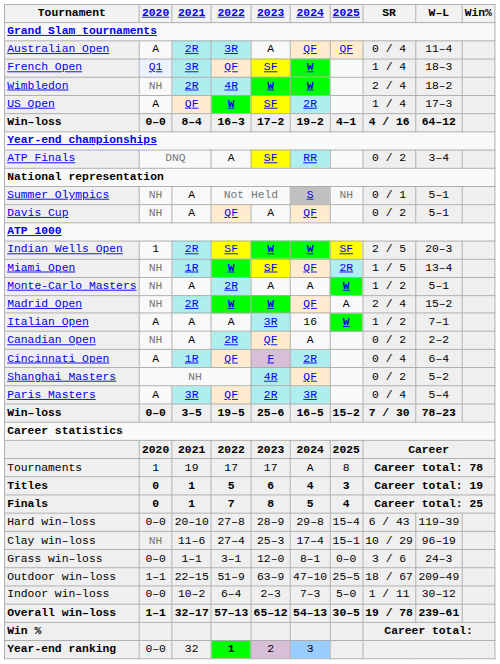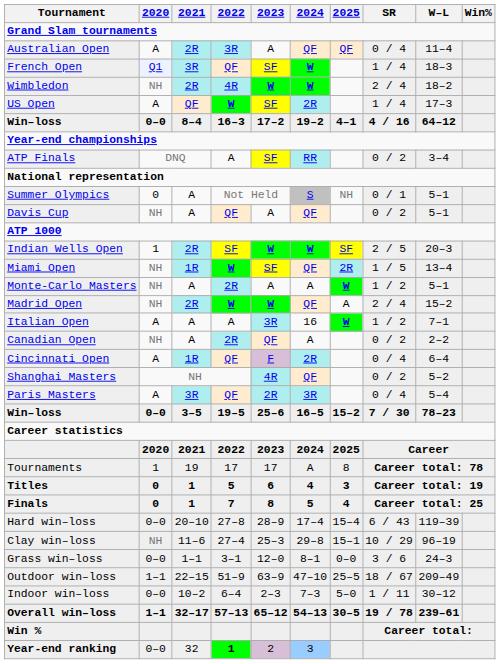 <table class="wikitable nowrap" style=text-align:center;font-size:96%>
 <tr>
 <th>Tournament</th>
 <th><a href='#'>2020</a></th>
 <th><a href='#'>2021</a></th>
 <th><a href='#'>2022</a></th>
 <th><a href='#'>2023</a></th>
 <th><a href='#'>2024</a></th>
 <th><a href='#'>2025</a></th>
 <th>SR</th>
 <th>W–L</th>
 <th>Win%</th>
 </tr>
 <tr>
 <td colspan="10" align="left"><strong><a href='#'>Grand Slam tournaments</a></strong></td>
 </tr>
 <tr>
 <td align=left bgcolor=efefef><a href='#'>Australian Open</a></td>
 <td>A</td>
 <td style=background:#afeeee><a href='#'>2R</a></td>
 <td style=background:#afeeee><a href='#'>3R</a></td>
 <td>A</td>
 <td style=background:#ffebcd><a href='#'>QF</a></td>
 <td style=background:#ffebcd><a href='#'>QF</a></td>
 <td style=background:#efefef>0 / 4</td>
 <td style=background:#efefef>11–4</td>
 <td style=background:#efefef></td>
 </tr>
 <tr>
 <td align=left bgcolor=efefef><a href='#'>French Open</a></td>
 <td style=background:#ecf2ff><a href='#'>Q1</a></td>
 <td style=background:#afeeee><a href='#'>3R</a></td>
 <td style=background:#ffebcd><a href='#'>QF</a></td>
 <td style=background:yellow><a href='#'>SF</a></td>
 <td style=background:lime><a href='#'><strong>W</strong></a></td>
 <td></td>
 <td style=background:#efefef>1 / 4</td>
 <td style=background:#efefef>18–3</td>
 <td style=background:#efefef></td>
 </tr>
 <tr>
 <td align=left bgcolor=efefef><a href='#'>Wimbledon</a></td>
 <td style=color:#767676>NH</td>
 <td style=background:#afeeee><a href='#'>2R</a></td>
 <td style=background:#afeeee><a href='#'>4R</a></td>
 <td style=background:lime><a href='#'><strong>W</strong></a></td>
 <td style=background:lime><a href='#'><strong>W</strong></a></td>
 <td></td>
 <td style=background:#efefef>2 / 4</td>
 <td style=background:#efefef>18–2</td>
 <td style=background:#efefef></td>
 </tr>
 <tr>
 <td align=left bgcolor=efefef><a href='#'>US Open</a></td>
 <td>A</td>
 <td style=background:#ffebcd><a href='#'>QF</a></td>
 <td style=background:lime><a href='#'><strong>W</strong></a></td>
 <td style=background:yellow><a href='#'>SF</a></td>
 <td style=background:#afeeee><a href='#'>2R</a></td>
 <td></td>
 <td style=background:#efefef>1 / 4</td>
 <td style=background:#efefef>17–3</td>
 <td style=background:#efefef></td>
 </tr>
 <tr style=background:#efefef;font-weight:bold>
 <td style=text-align:left>Win–loss</td>
 <td>0–0</td>
 <td>8–4</td>
 <td>16–3</td>
 <td>17–2</td>
 <td>19–2</td>
 <td>4–1</td>
 <td>4 / 16</td>
 <td>64–12</td>
 <td></td>
 </tr>
 <tr>
 <td colspan="10" align="left"><strong><a href='#'>Year-end championships</a></strong></td>
 </tr>
 <tr>
 <td bgcolor=efefef align=left><a href='#'>ATP Finals</a></td>
 <td colspan=2 style=color:#767676>DNQ</td>
 <td>A</td>
 <td style=background:yellow><a href='#'>SF</a></td>
 <td style=background:#afeeee><a href='#'>RR</a></td>
 <td></td>
 <td style=background:#efefef>0 / 2</td>
 <td style=background:#efefef>3–4</td>
 <td style=background:#efefef></td>
 </tr>
 <tr>
 <td colspan="17" align="left"><strong>National representation</strong></td>
 </tr>
 <tr>
 <td align=left bgcolor=efefef><a href='#'>Summer Olympics</a></td>
-<td style=color:#767676>NH</td>
+<td>0</td>
 <td>A</td>
 <td colspan=2 style=color:#767676>Not Held</td>
 <td style=background:silver><a href='#'>S</a></td>
 <td colspan=1 style=color:#767676>NH</td>
 <td style=background:#efefef>0 / 1</td>
 <td style=background:#efefef>5–1</td>
 <td style=background:#efefef></td>
 </tr>
 <tr>
 <td align=left bgcolor=efefef><a href='#'>Davis Cup</a></td>
 <td style=color:#767676>NH</td>
 <td>A</td>
 <td style=background:#ffebcd><a href='#'>QF</a></td>
 <td>A</td>
 <td style=background:#ffebcd><a href='#'>QF</a></td>
 <td></td>
 <td style=background:#efefef>0 / 2</td>
 <td style=background:#efefef>5–1</td>
 <td style=background:#efefef></td>
 </tr>
 <tr>
 <td colspan="10" align="left"><strong><a href='#'>ATP 1000</a></strong></td>
 </tr>
 <tr>
 <td align=left bgcolor=efefef><a href='#'>Indian Wells Open</a></td>
 <td>1</td>
 <td style=background:#afeeee><a href='#'>2R</a></td>
 <td style=background:yellow><a href='#'>SF</a></td>
 <td style=background:lime><a href='#'><strong>W</strong></a></td>
 <td style=background:lime><a href='#'><strong>W</strong></a></td>
 <td style=background:yellow><a href='#'>SF</a></td>
 <td style=background:#efefef>2 / 5</td>
 <td style=background:#efefef>20–3</td>
 <td style=background:#efefef></td>
 </tr>
 <tr>
 <td align=left bgcolor=efefef><a href='#'>Miami Open</a></td>
 <td style=color:#767676>NH</td>
 <td style=background:#afeeee><a href='#'>1R</a></td>
 <td style=background:lime><a href='#'><strong>W</strong></a></td>
 <td style=background:yellow><a href='#'>SF</a></td>
 <td style=background:#ffebcd><a href='#'>QF</a></td>
 <td style=background:#afeeee><a href='#'>2R</a></td>
 <td style=background:#efefef>1 / 5</td>
 <td style=background:#efefef>13–4</td>
 <td style=background:#efefef></td>
 </tr>
 <tr>
 <td align=left bgcolor=efefef><a href='#'>Monte-Carlo Masters</a></td>
 <td style=color:#767676>NH</td>
 <td>A</td>
 <td style=background:#afeeee><a href='#'>2R</a></td>
 <td>A</td>
 <td>A</td>
 <td style=background:lime><a href='#'><strong>W</strong></a></td>
 <td style=background:#efefef>1 / 2</td>
 <td style=background:#efefef>5–1</td>
 <td style=background:#efefef></td>
 </tr>
 <tr>
 <td align=left bgcolor=efefef><a href='#'>Madrid Open</a></td>
 <td style=color:#767676>NH</td>
 <td style=background:#afeeee><a href='#'>2R</a></td>
 <td style=background:lime><a href='#'><strong>W</strong></a></td>
 <td style=background:lime><a href='#'><strong>W</strong></a></td>
 <td style=background:#ffebcd><a href='#'>QF</a></td>
 <td>A</td>
 <td style=background:#efefef>2 / 4</td>
 <td style=background:#efefef>15–2</td>
 <td style=background:#efefef></td>
 </tr>
 <tr>
 <td align=left bgcolor=efefef><a href='#'>Italian Open</a></td>
 <td>A</td>
 <td>A</td>
 <td>A</td>
 <td style=background:#afeeee><a href='#'>3R</a></td>
 <td>16</td>
 <td style=background:lime><strong><a href='#'>W</a></strong></td>
 <td style=background:#efefef>1 / 2</td>
 <td style=background:#efefef>7–1</td>
 <td style=background:#efefef></td>
 </tr>
 <tr>
 <td align=left bgcolor=efefef><a href='#'>Canadian Open</a></td>
 <td style=color:#767676>NH</td>
 <td>A</td>
 <td style=background:#afeeee><a href='#'>2R</a></td>
 <td style=background:#ffebcd><a href='#'>QF</a></td>
 <td>A</td>
 <td></td>
 <td style=background:#efefef>0 / 2</td>
 <td style=background:#efefef>2–2</td>
 <td style=background:#efefef></td>
 </tr>
 <tr>
 <td align=left bgcolor=efefef><a href='#'>Cincinnati Open</a></td>
 <td>A</td>
 <td style=background:#afeeee><a href='#'>1R</a></td>
 <td style=background:#ffebcd><a href='#'>QF</a></td>
 <td style=background:thistle><a href='#'>F</a></td>
 <td style=background:#afeeee><a href='#'>2R</a></td>
 <td></td>
 <td style=background:#efefef>0 / 4</td>
 <td style=background:#efefef>6–4</td>
 <td style=background:#efefef></td>
 </tr>
 <tr>
 <td align=left bgcolor=efefef><a href='#'>Shanghai Masters</a></td>
 <td colspan=3 style=color:#767676>NH</td>
 <td style=background:#afeeee><a href='#'>4R</a></td>
 <td style=background:#ffebcd><a href='#'>QF</a></td>
 <td></td>
 <td style=background:#efefef>0 / 2</td>
 <td style=background:#efefef>5–2</td>
 <td style=background:#efefef></td>
 </tr>
 <tr>
 <td align=left bgcolor=efefef><a href='#'>Paris Masters</a></td>
 <td>A</td>
 <td style=background:#afeeee><a href='#'>3R</a></td>
 <td style=background:#ffebcd><a href='#'>QF</a></td>
 <td style=background:#afeeee><a href='#'>2R</a></td>
 <td style=background:#afeeee><a href='#'>3R</a></td>
 <td></td>
 <td style=background:#efefef>0 / 4</td>
 <td style=background:#efefef>5–4</td>
 <td style=background:#efefef></td>
 </tr>
 <tr style=background:#efefef;font-weight:bold>
 <td style=text-align:left>Win–loss</td>
 <td>0–0</td>
 <td>3–5</td>
 <td>19–5</td>
 <td>25–6</td>
 <td>16–5</td>
 <td>15–2</td>
 <td>7 / 30</td>
 <td>78–23</td>
 <td></td>
 </tr>
 <tr>
 <td colspan="10" style="text-align:left"><strong>Career statistics</strong></td>
 </tr>
 <tr style=font-weight:bold;background:#efefef>
 <td></td>
 <td>2020</td>
 <td>2021</td>
 <td>2022</td>
 <td>2023</td>
 <td>2024</td>
 <td>2025</td>
 <td colspan="3">Career</td>
 </tr>
 <tr style=background:#efefef>
 <td align=left>Tournaments</td>
 <td>1</td>
 <td>19</td>
 <td>17</td>
 <td>17</td>
 <td>A</td>
 <td>8</td>
 <td colspan=3><strong>Career total: 78</strong></td>
 </tr>
 <tr style=font-weight:bold;background:#efefef>
 <td style=text-align:left>Titles</td>
 <td>0</td>
 <td>1</td>
 <td>5</td>
 <td>6</td>
 <td>4</td>
 <td>3</td>
 <td colspan=3>Career total: 19</td>
 </tr>
 <tr style=font-weight:bold;background:#efefef>
 <td style=text-align:left>Finals</td>
 <td>0</td>
 <td>1</td>
 <td>7</td>
 <td>8</td>
 <td>5</td>
 <td>4</td>
 <td colspan=3>Career total: 25</td>
 </tr>
 <tr style=background:#efefef>
 <td align=left>Hard win–loss</td>
 <td>0–0</td>
 <td>20–10</td>
 <td>27–8</td>
 <td>28–9</td>
-<td>29–8</td>
+<td>17–4</td>
 <td>15–4</td>
 <td>6 / 43</td>
 <td>119–39</td>
 <td></td>
 </tr>
 <tr style=background:#efefef>
 <td align=left>Clay win–loss</td>
 <td style=color:#767676>NH</td>
 <td>11–6</td>
 <td>27–4</td>
 <td>25–3</td>
-<td>17–4</td>
+<td>29–8</td>
 <td>15–1</td>
 <td>10 / 29</td>
 <td>96–19</td>
 <td></td>
 </tr>
 <tr style=background:#efefef>
 <td align=left>Grass win–loss</td>
 <td>0–0</td>
 <td>1–1</td>
 <td>3–1</td>
 <td>12–0</td>
 <td>8–1</td>
 <td>0–0</td>
 <td>3 / 6</td>
 <td>24–3</td>
 <td></td>
 </tr>
 <tr style=background:#efefef>
 <td align=left>Outdoor win–loss</td>
 <td>1–1</td>
 <td>22–15</td>
 <td>51–9</td>
 <td>63–9</td>
 <td>47–10</td>
 <td>25–5</td>
 <td>18 / 67</td>
 <td>209–49</td>
 <td></td>
 </tr>
 <tr style=background:#efefef>
 <td align=left>Indoor win–loss</td>
 <td>0–0</td>
 <td>10–2</td>
 <td>6–4</td>
 <td>2–3</td>
 <td>7–3</td>
 <td>5–0</td>
 <td>1 / 11</td>
 <td>30–12</td>
 <td></td>
 </tr>
 <tr style=font-weight:bold;background:#efefef>
 <td align=left>Overall win–loss</td>
 <td>1–1</td>
 <td>32–17</td>
 <td>57–13</td>
 <td>65–12</td>
 <td>54–13</td>
 <td>30–5</td>
 <td>19 / 78</td>
 <td>239–61</td>
 <td></td>
 </tr>
 <tr style=font-weight:bold;background:#efefef>
 <td align=left>Win %</td>
 <td></td>
 <td></td>
 <td></td>
 <td></td>
 <td></td>
 <td></td>
 <td colspan=3>Career total: </td>
 </tr>
 <tr style=background:#efefef>
 <td style=text-align:left><strong>Year-end ranking</strong></td>
 <td>0–0</td>
 <td>32</td>
 <td style=background:lime><strong>1</strong></td>
 <td style=background:thistle>2</td>
 <td style=background:#99ccff>3</td>
 <td></td>
 <td colspan=3></td>
 </tr>
 </table>
